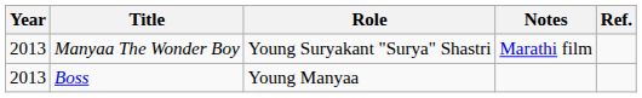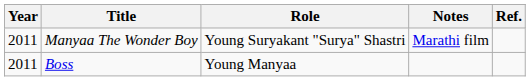 <table class="wikitable sortable">
 <tr>
 <th>Year</th>
 <th>Title</th>
 <th>Role</th>
 <th class="unsortable">Notes</th>
 <th class="unsortable">Ref.</th>
 </tr>
 <tr>
-<td>2013</td>
+<td>2011</td>
 <td><em>Manyaa The Wonder Boy</em></td>
 <td>Young Suryakant "Surya" Shastri</td>
 <td><a href='#'>Marathi</a> film</td>
 <td></td>
 </tr>
 <tr>
-<td>2013</td>
+<td>2011</td>
 <td><em><a href='#'>Boss</a></em></td>
 <td>Young Manyaa</td>
 <td></td>
 <td></td>
 </tr>
 </table>
